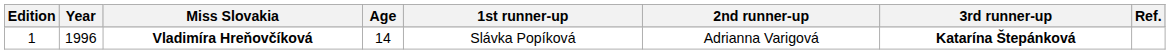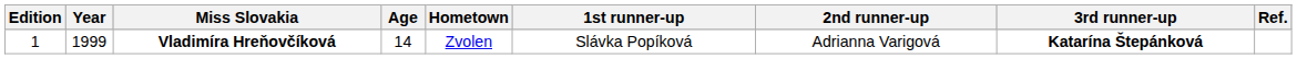 <table class="wikitable sortable" style="margin: 1em 1em 1em 0; background: #FFFFFF; border: 1px #aaa solid; border-collapse: collapse; font-size: 95%; text-align:center;" |>
 <tr style=" background:#787878;">
 <th width="50">Edition</th>
 <th width="50">Year</th>
 <th width="550">Miss Slovakia<br></th>
 <th width="50">Age</th>
+<th width="50">Hometown</th>
 <th width="550">1st runner-up<br></th>
 <th width="550">2nd runner-up<br></th>
 <th width="550">3rd runner-up<br></th>
 <th width="20">Ref.</th>
 </tr>
 <tr style="text-align:center;">
 <td>1</td>
-<td>1996</td>
+<td>1999</td>
 <td><strong>Vladimíra Hreňovčíková</strong></td>
 <td>14</td>
+<td><a href='#'>Zvolen</a></td>
 <td>Slávka Popíková</td>
 <td>Adrianna Varigová</td>
 <td><strong>Katarína Štepánková</strong></td>
 <td></td>
 </tr>
 </table>
